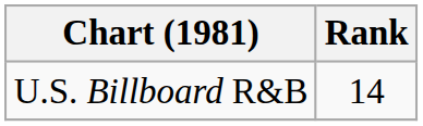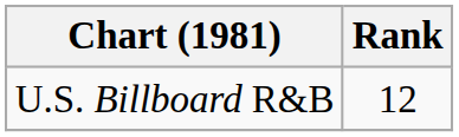 <table class="wikitable">
 <tr>
 <th>Chart (1981)</th>
 <th style="text-align:center;">Rank</th>
 </tr>
 <tr>
 <td>U.S. <em>Billboard</em> R&B</td>
-<td style="text-align:center;">14</td>
+<td style="text-align:center;">12</td>
 </tr>
 <tr>
 </tr>
 </table>
